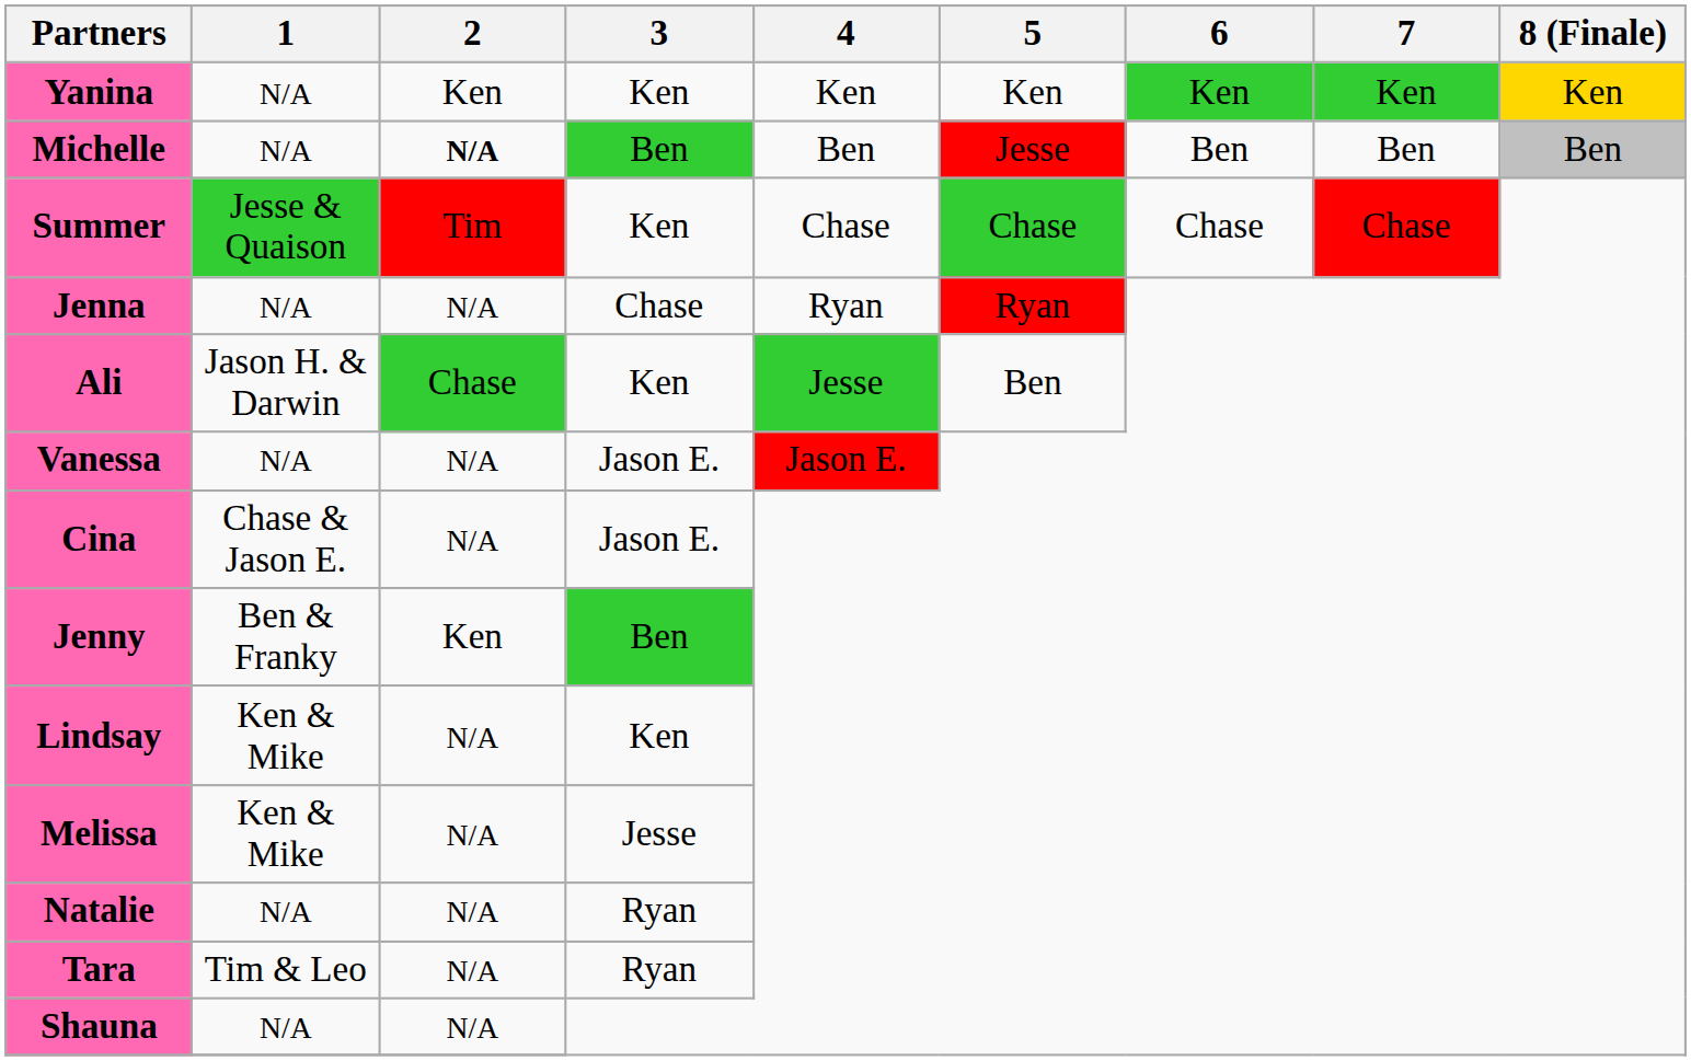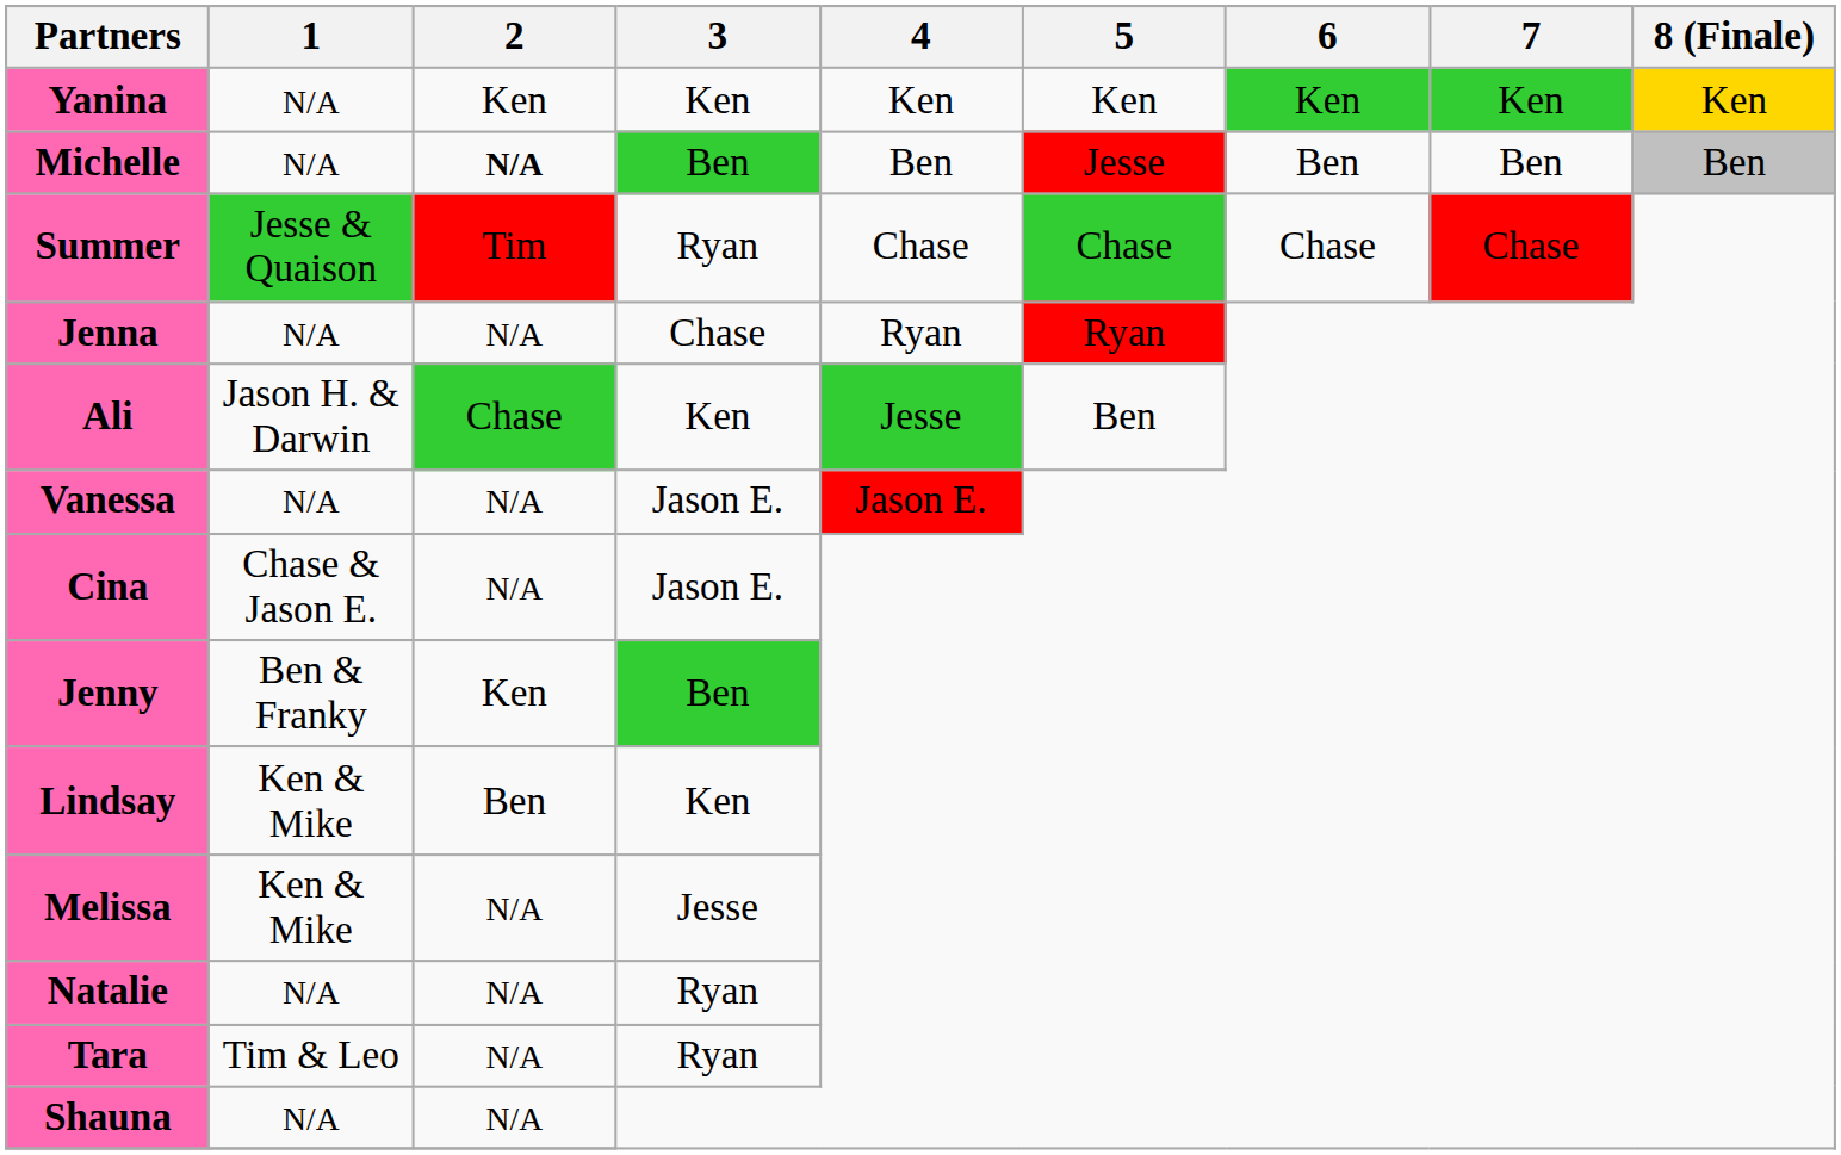 <table class="wikitable"  style="text-align:center" align="center">
 <tr>
 <th scope="col" width="75">Partners</th>
 <th scope="col" width="75">1</th>
 <th scope="col" width="75">2</th>
 <th scope="col" width="75">3</th>
 <th scope="col" width="75">4</th>
 <th scope="col" width="75">5</th>
 <th scope="col" width="75">6</th>
 <th scope="col" width="75">7</th>
 <th scope="col" width="75">8 (Finale)</th>
 </tr>
 <tr>
 <td bgcolor="hotpink"><strong>Yanina</strong></td>
 <td><span><small>N/A</small></span></td>
 <td>Ken</td>
 <td>Ken</td>
 <td>Ken</td>
 <td>Ken</td>
 <td bgcolor=limegreen>Ken</td>
 <td bgcolor=limegreen>Ken</td>
 <td bgcolor=gold>Ken</td>
 </tr>
 <tr>
 <td bgcolor="hotpink"><strong>Michelle</strong></td>
 <td><span><small>N/A</small></span></td>
 <td><strong><span><small>N/A</small></span></strong></td>
 <td bgcolor=limegreen>Ben</td>
 <td>Ben</td>
 <td bgcolor=red>Jesse</td>
 <td>Ben</td>
 <td>Ben</td>
 <td bgcolor=silver>Ben</td>
 </tr>
 <tr>
 <td bgcolor="hotpink"><strong>Summer</strong></td>
 <td bgcolor=limegreen>Jesse & Quaison</td>
 <td bgcolor=red>Tim</td>
-<td>Ken</td>
+<td>Ryan</td>
 <td>Chase</td>
 <td bgcolor=limegreen>Chase</td>
 <td>Chase</td>
 <td bgcolor=red>Chase</td>
 </tr>
 <tr>
 <td bgcolor="hotpink"><strong>Jenna</strong></td>
 <td><span><small>N/A</small></span></td>
 <td><span><small>N/A</small></span></td>
 <td>Chase</td>
 <td>Ryan</td>
 <td bgcolor=red>Ryan</td>
 </tr>
 <tr>
 <td bgcolor="hotpink"><strong>Ali</strong></td>
 <td>Jason H. & Darwin</td>
 <td bgcolor=limegreen>Chase</td>
 <td>Ken</td>
 <td bgcolor=limegreen>Jesse</td>
 <td>Ben</td>
 </tr>
 <tr>
 <td bgcolor="hotpink"><strong>Vanessa</strong></td>
 <td><span><small>N/A</small></span></td>
 <td><span><small>N/A</small></span></td>
 <td>Jason E.</td>
 <td bgcolor=red>Jason E.</td>
 </tr>
 <tr>
 <td bgcolor="hotpink"><strong>Cina</strong></td>
 <td>Chase & Jason E.</td>
 <td><span><small>N/A</small></span></td>
 <td>Jason E.</td>
 </tr>
 <tr>
 <td bgcolor="hotpink"><strong>Jenny</strong></td>
 <td>Ben & Franky</td>
 <td>Ken</td>
 <td bgcolor=limegreen>Ben</td>
 </tr>
 <tr>
 <td bgcolor="hotpink"><strong>Lindsay</strong></td>
 <td>Ken & Mike</td>
-<td><span><small>N/A</small></span></td>
+<td>Ben</td>
 <td>Ken</td>
 </tr>
 <tr>
 <td bgcolor="hotpink"><strong>Melissa</strong></td>
 <td>Ken & Mike</td>
 <td><span><small>N/A</small></span></td>
 <td>Jesse</td>
 </tr>
 <tr>
 <td bgcolor="hotpink"><strong>Natalie</strong></td>
 <td><span><small>N/A</small></span></td>
 <td><span><small>N/A</small></span></td>
 <td>Ryan</td>
 </tr>
 <tr>
 <td bgcolor="hotpink"><strong>Tara</strong></td>
 <td>Tim & Leo</td>
 <td><span><small>N/A</small></span></td>
 <td>Ryan</td>
 </tr>
 <tr>
 <td bgcolor="hotpink"><strong>Shauna</strong></td>
 <td><span><small>N/A</small></span></td>
 <td><span><small>N/A</small></span></td>
 </tr>
 <tr>
 </tr>
 </table>
